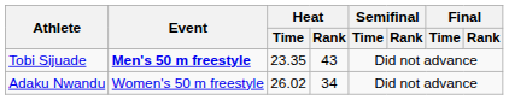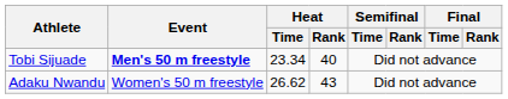 <table class=wikitable style="font-size:90%">
 <tr>
 <th rowspan="2">Athlete</th>
 <th rowspan="2">Event</th>
 <th colspan="2">Heat</th>
 <th colspan="2">Semifinal</th>
 <th colspan="2">Final</th>
 </tr>
 <tr style="font-size:95%">
 <th>Time</th>
 <th>Rank</th>
 <th>Time</th>
 <th>Rank</th>
 <th>Time</th>
 <th>Rank</th>
 </tr>
 <tr align=center>
 <td align=left><a href='#'>Tobi Sijuade</a></td>
 <td align=left><strong><a href='#'>Men's 50 m freestyle</a></strong></td>
-<td>23.35</td>
-<td>43</td>
+<td>23.34</td>
+<td>40</td>
 <td colspan=4>Did not advance</td>
 </tr>
 <tr align=center>
 <td align=left><a href='#'>Adaku Nwandu</a></td>
 <td align=left><a href='#'>Women's 50 m freestyle</a></td>
-<td>26.02</td>
-<td>34</td>
+<td>26.62</td>
+<td>43</td>
 <td colspan=4>Did not advance</td>
 </tr>
 </table>
